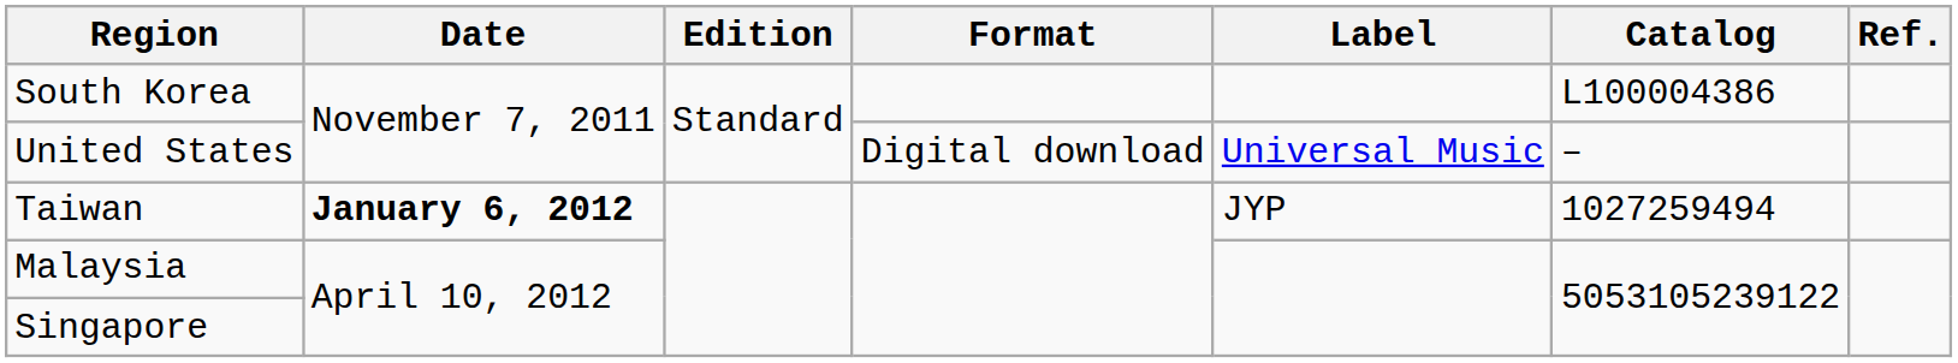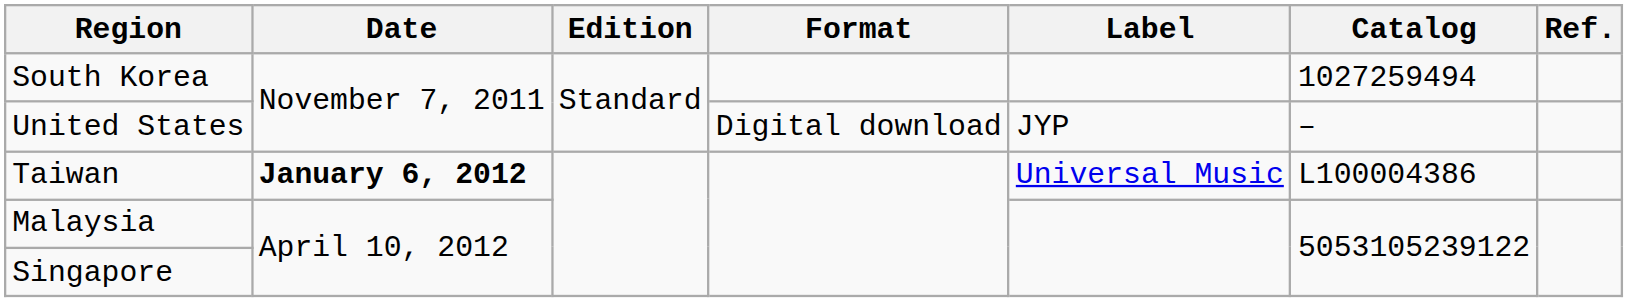 <table class="wikitable"                                                 '>
 <tr>
 <th>Region</th>
 <th>Date</th>
 <th>Edition</th>
 <th>Format</th>
 <th>Label</th>
 <th>Catalog</th>
 <th>Ref.</th>
 </tr>
 <tr>
 <td>South Korea</td>
 <td rowspan="2">November 7, 2011</td>
 <td rowspan="2">Standard</td>
 <td></td>
 <td></td>
-<td>L100004386</td>
+<td>1027259494</td>
 <td></td>
 </tr>
 <tr>
 <td>United States</td>
 <td>Digital download</td>
-<td><a href='#'>Universal Music</a></td>
+<td>JYP</td>
 <td>–</td>
 <td></td>
 </tr>
 <tr>
 <td>Taiwan</td>
 <td><strong>January 6, 2012</strong></td>
 <td rowspan="3"></td>
 <td rowspan="3"></td>
-<td>JYP</td>
-<td>1027259494</td>
+<td><a href='#'>Universal Music</a></td>
+<td>L100004386</td>
 <td></td>
 </tr>
 <tr>
 <td>Malaysia</td>
 <td rowspan="2">April 10, 2012</td>
 <td rowspan="2"></td>
 <td rowspan="2">5053105239122</td>
 <td rowspan="2"></td>
 </tr>
 <tr>
 <td>Singapore</td>
 </tr>
 </table>
